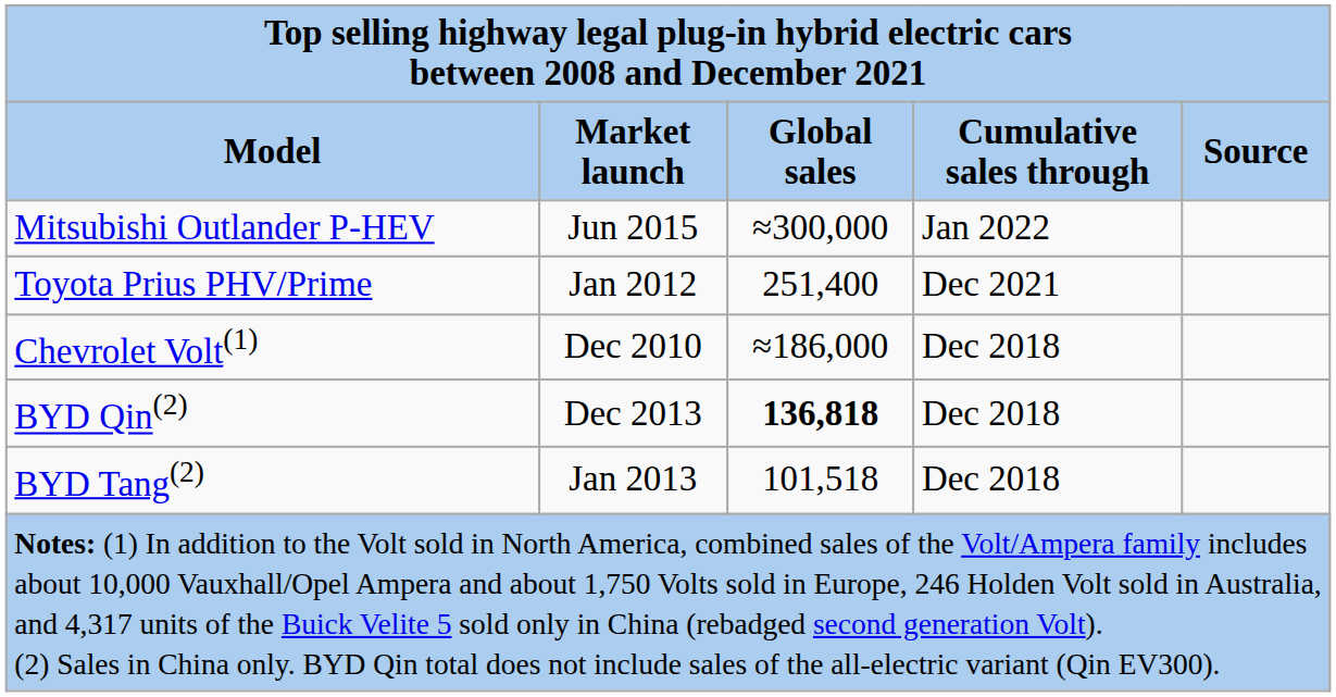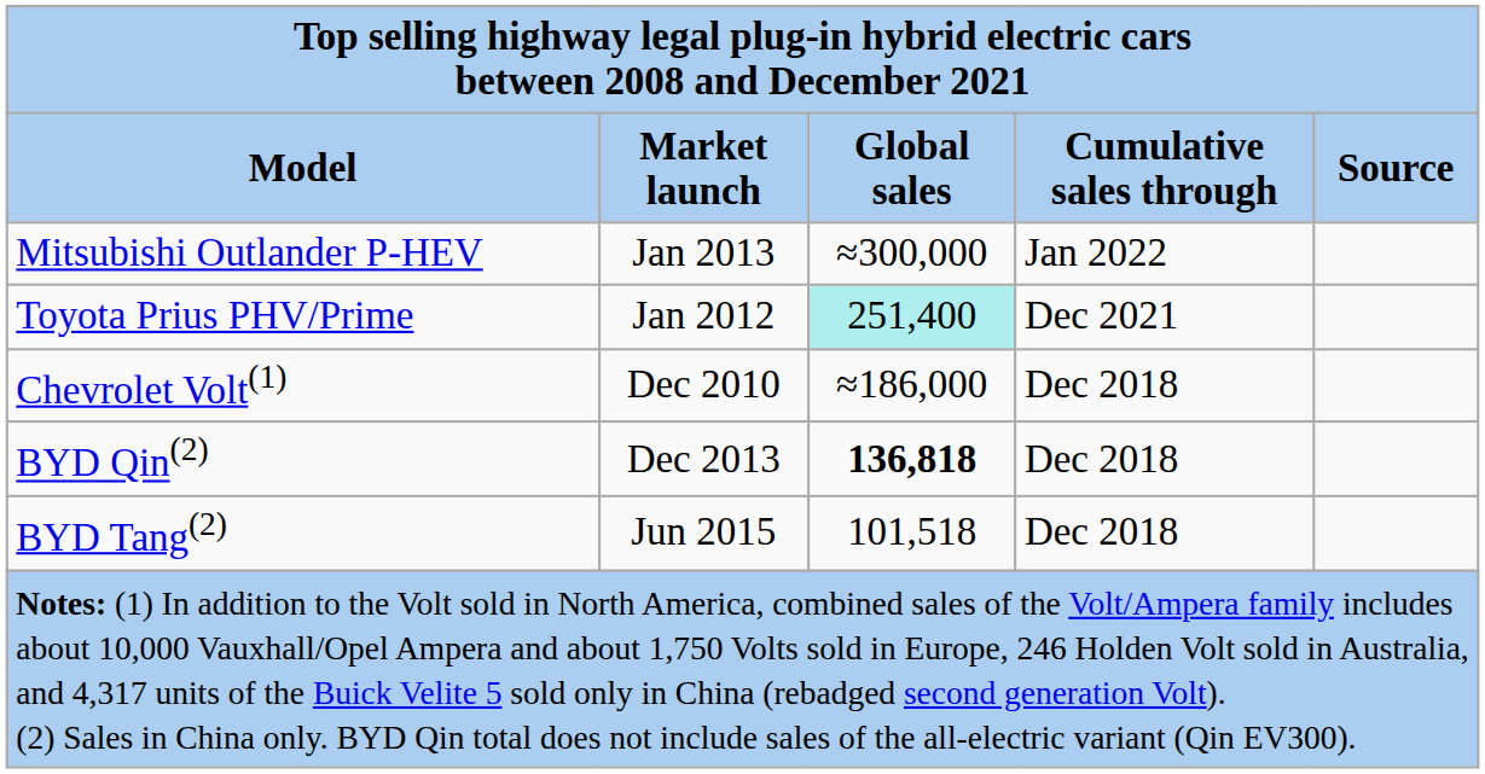 <table class="wikitable" style="margin: 1em auto 1em auto">
 <tr>
 <th colspan="5" style="text-align:center; background:#abcdef;">Top selling highway legal plug-in hybrid electric cars <br> between 2008 and December 2021<br></th>
 </tr>
 <tr>
 <th style="background:#ABCDEF;">Model</th>
 <th style="background:#abcdef;">Market<br>launch</th>
 <th style="background:#abcdef;">Global<br> sales</th>
 <th style="background:#abcdef;">Cumulative<br>sales through</th>
 <th style="background:#abcdef;">Source</th>
 </tr>
 <tr align=center>
 <td align=left><a href='#'>Mitsubishi Outlander P-HEV</a></td>
-<td>Jun 2015</td>
+<td>Jan 2013</td>
 <td>≈300,000</td>
 <td align=left>Jan 2022</td>
 <td align=left></td>
 </tr>
 <tr align=center>
 <td align=left><a href='#'>Toyota Prius PHV/Prime</a></td>
 <td>Jan 2012</td>
-<td>251,400</td>
+<td style="background: paleturquoise;">251,400</td>
 <td align=left>Dec 2021</td>
 <td align=left></td>
 </tr>
 <tr align=center>
 <td align=left><a href='#'>Chevrolet Volt</a><sup>(1)</sup></td>
 <td>Dec 2010</td>
 <td>≈186,000</td>
 <td align=left>Dec 2018</td>
 <td align=left></td>
 </tr>
 <tr align=center>
 <td align=left><a href='#'>BYD Qin</a><sup>(2)</sup></td>
 <td>Dec 2013</td>
 <td><strong>136,818</strong></td>
 <td align=left>Dec 2018</td>
 <td align=left></td>
 </tr>
 <tr align=center>
 <td align=left><a href='#'>BYD Tang</a><sup>(2)</sup></td>
-<td>Jan 2013</td>
+<td>Jun 2015</td>
 <td>101,518</td>
 <td align=left>Dec 2018</td>
 <td align=left><br></td>
 </tr>
 <tr>
 <td colspan="5" style="background:#ABCDEF;"><small><strong>Notes:</strong> (1) In addition to the Volt sold in North America, combined sales of the <a href='#'>Volt/Ampera family</a> includes <br>about 10,000 Vauxhall/Opel Ampera and about 1,750 Volts sold in Europe, 246 Holden Volt sold in Australia, <br>and 4,317 units of the <a href='#'>Buick Velite 5</a> sold only in China (rebadged <a href='#'>second generation Volt</a>).<br>(2) Sales in China only. BYD Qin total does not include sales of the all-electric variant (Qin EV300).</small></td>
 </tr>
 </table>
